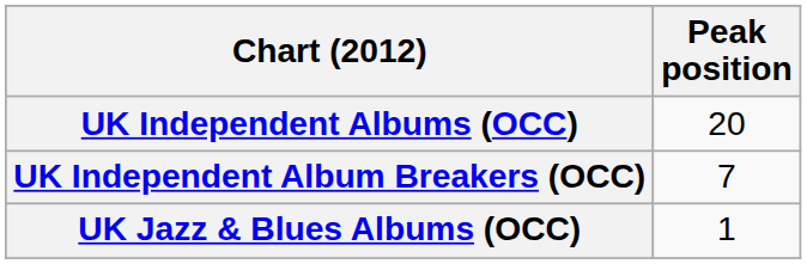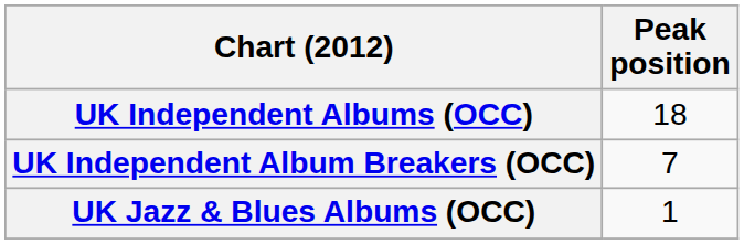 <table class="wikitable sortable plainrowheaders" style="text-align:center">
 <tr>
 <th scope="col">Chart (2012)</th>
 <th scope="col">Peak<br>position</th>
 </tr>
 <tr>
 <th scope="row"><a href='#'>UK Independent Albums</a> (<a href='#'>OCC</a>)</th>
-<td>20</td>
+<td>18</td>
 </tr>
 <tr>
 <th scope="row"><a href='#'>UK Independent Album Breakers</a> (OCC)</th>
 <td>7</td>
 </tr>
 <tr>
 <th scope="row"><a href='#'>UK Jazz & Blues Albums</a> (OCC)</th>
 <td>1</td>
 </tr>
 </table>
